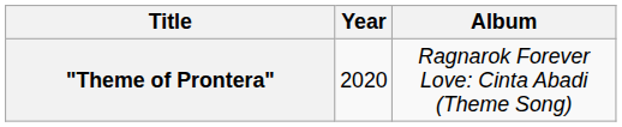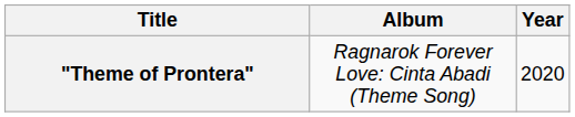 <table class="wikitable plainrowheaders" style="text-align:center;">
 <tr>
 <th scope="col" style="width:15em;">Title</th>
+<th scope="col" style="width:10em;">Album</th>
 <th scope="col">Year</th>
-<th scope="col" style="width:10em;">Album</th>
 </tr>
 <tr>
 <th scope="row">"Theme of Prontera"</th>
+<td><em>Ragnarok Forever Love: Cinta Abadi (Theme Song)</em></td>
 <td>2020</td>
-<td><em>Ragnarok Forever Love: Cinta Abadi (Theme Song)</em></td>
 </tr>
 </table>
